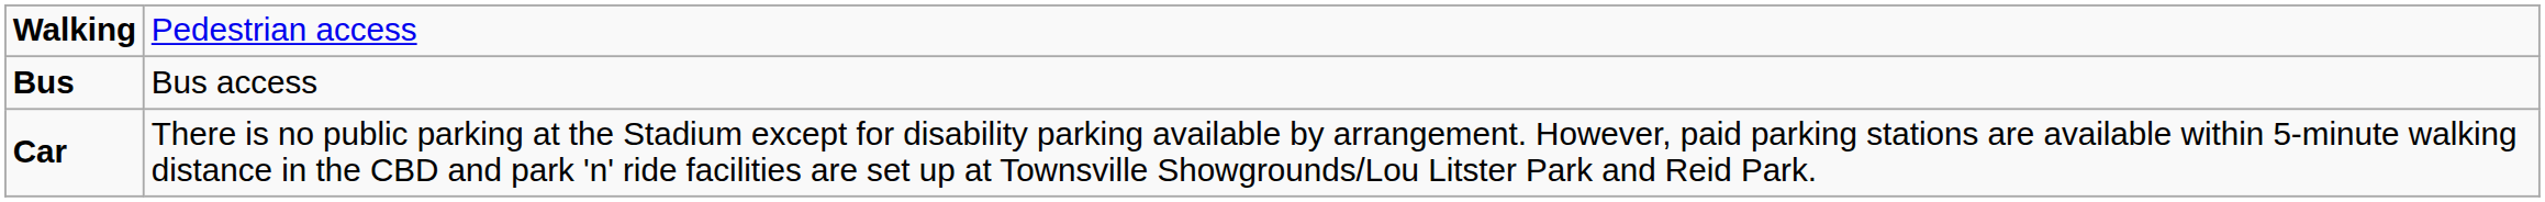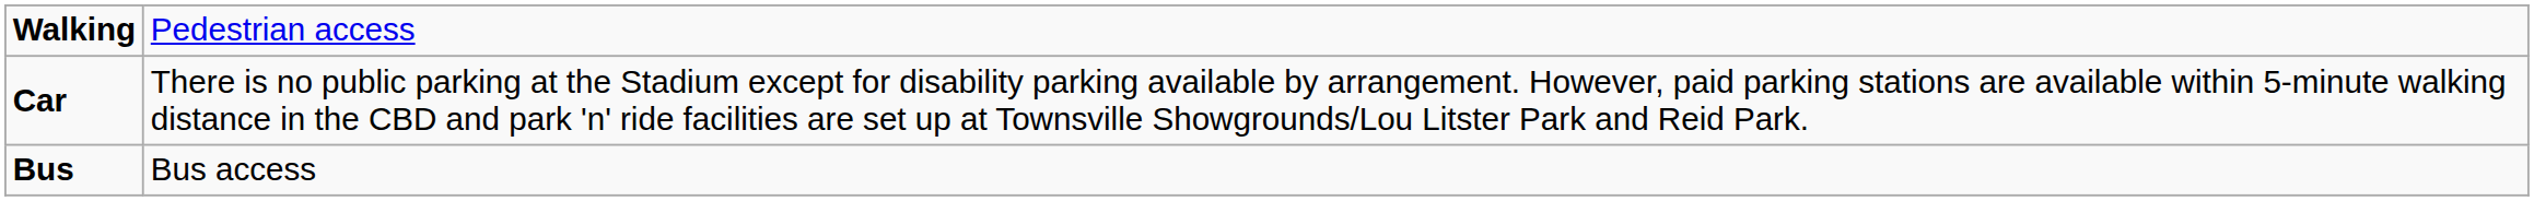 <table align="center" class="wikitable">
 <tr>
 <td><strong>Walking</strong></td>
 <td><a href='#'>Pedestrian access</a><br></td>
 </tr>
 <tr>
+<td><strong>Car</strong></td>
+<td>There is no public parking at the Stadium except for disability parking available by arrangement.  However, paid parking stations are available within 5-minute walking distance in the CBD and park 'n' ride facilities are set up at Townsville Showgrounds/Lou Litster Park and Reid Park.</td>
+</tr>
+<tr>
 <td><strong>Bus</strong></td>
 <td>Bus access<br></td>
 </tr>
-<tr>
-<td><strong>Car</strong></td>
-<td>There is no public parking at the Stadium except for disability parking available by arrangement.  However, paid parking stations are available within 5-minute walking distance in the CBD and park 'n' ride facilities are set up at Townsville Showgrounds/Lou Litster Park and Reid Park.</td>
-</tr>
 </table>
